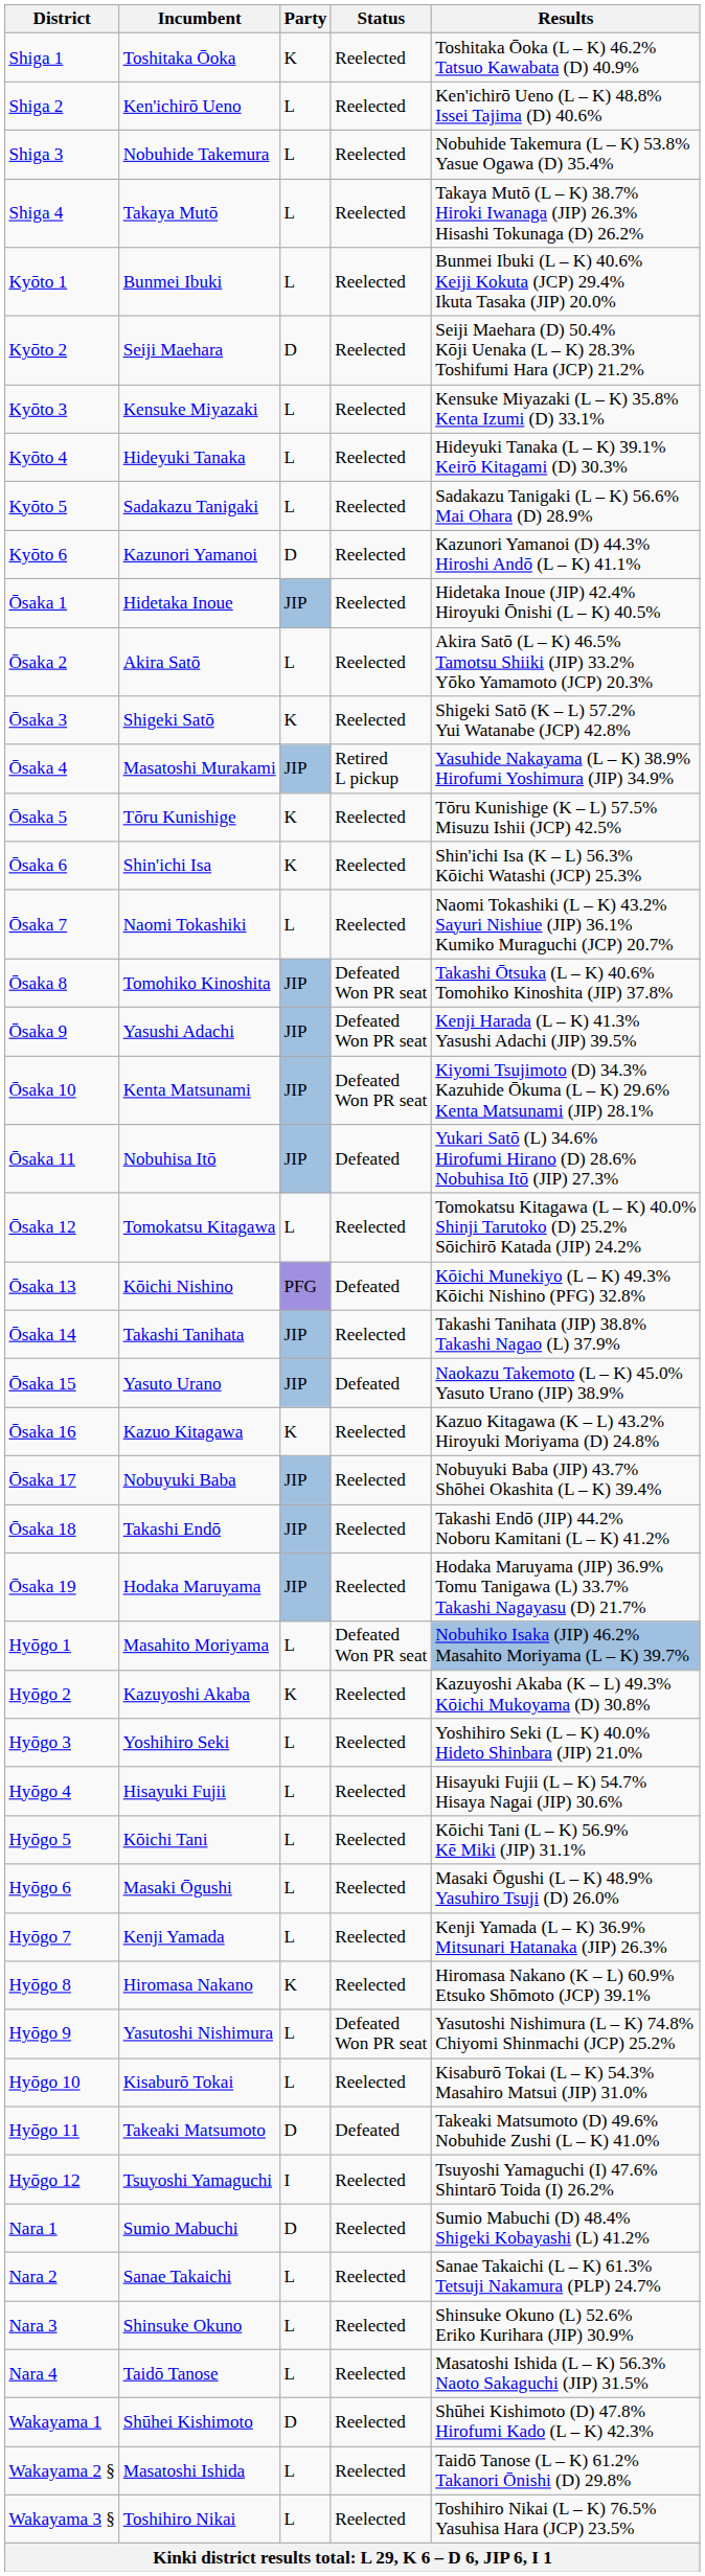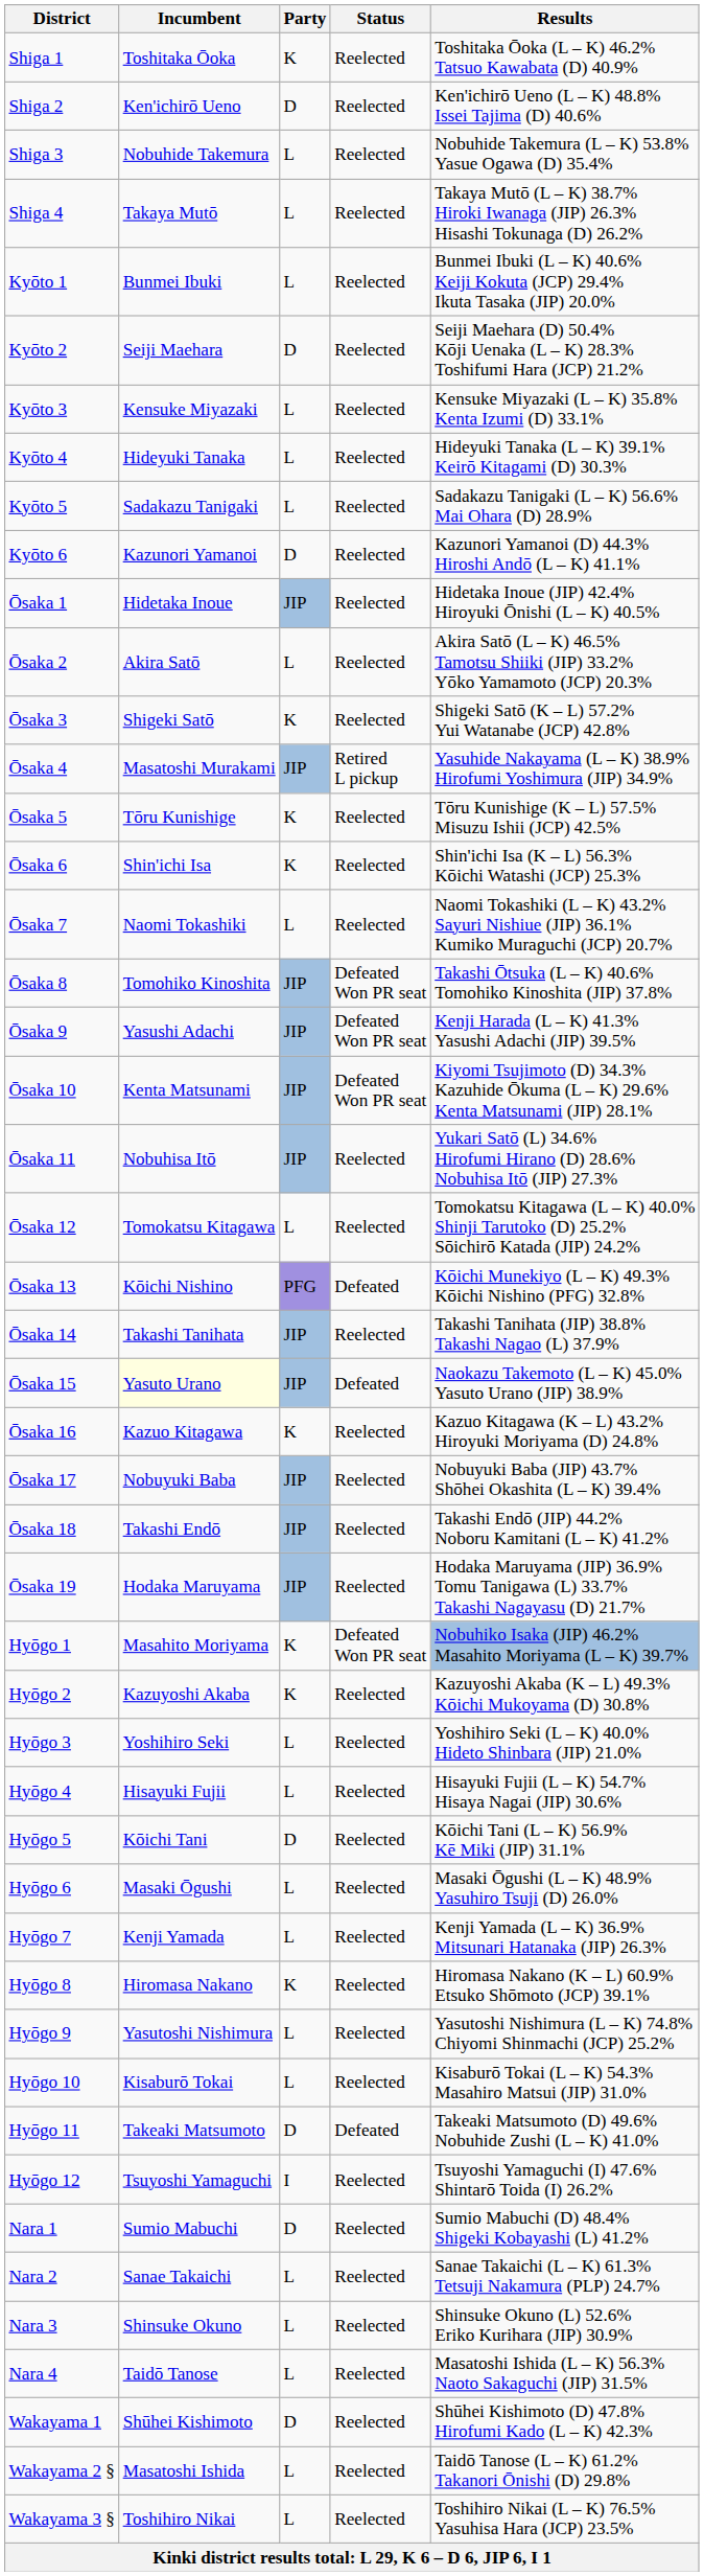 <table class="wikitable">
 <tr>
 <th>District</th>
 <th>Incumbent</th>
 <th>Party</th>
 <th>Status</th>
 <th>Results</th>
 </tr>
 <tr>
 <td><a href='#'>Shiga 1</a></td>
 <td><a href='#'>Toshitaka Ōoka</a></td>
 <td>K</td>
 <td>Reelected</td>
 <td>Toshitaka Ōoka (L – K) 46.2%<br><a href='#'>Tatsuo Kawabata</a> (D) 40.9%</td>
 </tr>
 <tr>
 <td><a href='#'>Shiga 2</a></td>
 <td><a href='#'>Ken'ichirō Ueno</a></td>
-<td>L</td>
+<td>D</td>
 <td>Reelected</td>
 <td>Ken'ichirō Ueno (L – K) 48.8%<br><a href='#'>Issei Tajima</a> (D) 40.6%</td>
 </tr>
 <tr>
 <td><a href='#'>Shiga 3</a></td>
 <td><a href='#'>Nobuhide Takemura</a></td>
 <td>L</td>
 <td>Reelected</td>
 <td>Nobuhide Takemura (L – K) 53.8%<br>Yasue Ogawa (D) 35.4%</td>
 </tr>
 <tr>
 <td><a href='#'>Shiga 4</a></td>
 <td><a href='#'>Takaya Mutō</a></td>
 <td>L</td>
 <td>Reelected</td>
 <td>Takaya Mutō (L – K) 38.7%<br><a href='#'>Hiroki Iwanaga</a> (JIP) 26.3%<br>Hisashi Tokunaga (D) 26.2%</td>
 </tr>
 <tr>
 <td><a href='#'>Kyōto 1</a></td>
 <td><a href='#'>Bunmei Ibuki</a></td>
 <td>L</td>
 <td>Reelected</td>
 <td>Bunmei Ibuki (L – K) 40.6%<br><a href='#'>Keiji Kokuta</a> (JCP) 29.4%<br>Ikuta Tasaka (JIP) 20.0%</td>
 </tr>
 <tr>
 <td><a href='#'>Kyōto 2</a></td>
 <td><a href='#'>Seiji Maehara</a></td>
 <td>D</td>
 <td>Reelected</td>
 <td>Seiji Maehara (D) 50.4%<br>Kōji Uenaka (L – K) 28.3%<br>Toshifumi Hara (JCP) 21.2%</td>
 </tr>
 <tr>
 <td><a href='#'>Kyōto 3</a></td>
 <td><a href='#'>Kensuke Miyazaki</a></td>
 <td>L</td>
 <td>Reelected</td>
 <td>Kensuke Miyazaki (L – K) 35.8%<br><a href='#'>Kenta Izumi</a> (D) 33.1%</td>
 </tr>
 <tr>
 <td><a href='#'>Kyōto 4</a></td>
 <td><a href='#'>Hideyuki Tanaka</a></td>
 <td>L</td>
 <td>Reelected</td>
 <td>Hideyuki Tanaka (L – K) 39.1%<br><a href='#'>Keirō Kitagami</a> (D) 30.3%</td>
 </tr>
 <tr>
 <td><a href='#'>Kyōto 5</a></td>
 <td><a href='#'>Sadakazu Tanigaki</a></td>
 <td>L</td>
 <td>Reelected</td>
 <td>Sadakazu Tanigaki (L – K) 56.6%<br><a href='#'>Mai Ohara</a> (D) 28.9%</td>
 </tr>
 <tr>
 <td><a href='#'>Kyōto 6</a></td>
 <td><a href='#'>Kazunori Yamanoi</a></td>
 <td>D</td>
 <td>Reelected</td>
 <td>Kazunori Yamanoi (D) 44.3%<br><a href='#'>Hiroshi Andō</a> (L – K) 41.1%</td>
 </tr>
 <tr>
 <td><a href='#'>Ōsaka 1</a></td>
 <td><a href='#'>Hidetaka Inoue</a></td>
 <td bgcolor="#A0C0E0">JIP</td>
 <td>Reelected</td>
 <td>Hidetaka Inoue (JIP) 42.4%<br>Hiroyuki Ōnishi (L – K) 40.5%</td>
 </tr>
 <tr>
 <td><a href='#'>Ōsaka 2</a></td>
 <td><a href='#'>Akira Satō</a></td>
 <td>L</td>
 <td>Reelected</td>
 <td>Akira Satō (L – K) 46.5%<br><a href='#'>Tamotsu Shiiki</a> (JIP) 33.2%<br>Yōko Yamamoto (JCP) 20.3%</td>
 </tr>
 <tr>
 <td><a href='#'>Ōsaka 3</a></td>
 <td><a href='#'>Shigeki Satō</a></td>
 <td>K</td>
 <td>Reelected</td>
 <td>Shigeki Satō (K – L) 57.2%<br>Yui Watanabe (JCP) 42.8%</td>
 </tr>
 <tr>
 <td><a href='#'>Ōsaka 4</a></td>
 <td><a href='#'>Masatoshi Murakami</a></td>
 <td bgcolor="#A0C0E0">JIP</td>
 <td>Retired<br>L pickup</td>
 <td><a href='#'>Yasuhide Nakayama</a> (L – K) 38.9%<br><a href='#'>Hirofumi Yoshimura</a> (JIP) 34.9%</td>
 </tr>
 <tr>
 <td><a href='#'>Ōsaka 5</a></td>
 <td><a href='#'>Tōru Kunishige</a></td>
 <td>K</td>
 <td>Reelected</td>
 <td>Tōru Kunishige (K – L) 57.5%<br>Misuzu Ishii (JCP) 42.5%</td>
 </tr>
 <tr>
 <td><a href='#'>Ōsaka 6</a></td>
 <td><a href='#'>Shin'ichi Isa</a></td>
 <td>K</td>
 <td>Reelected</td>
 <td>Shin'ichi Isa (K – L) 56.3%<br>Kōichi Watashi (JCP) 25.3%</td>
 </tr>
 <tr>
 <td><a href='#'>Ōsaka 7</a></td>
 <td><a href='#'>Naomi Tokashiki</a></td>
 <td>L</td>
 <td>Reelected</td>
 <td>Naomi Tokashiki (L – K) 43.2%<br><a href='#'>Sayuri Nishiue</a> (JIP) 36.1%<br>Kumiko Muraguchi (JCP) 20.7%</td>
 </tr>
 <tr>
 <td><a href='#'>Ōsaka 8</a></td>
 <td><a href='#'>Tomohiko Kinoshita</a></td>
 <td bgcolor="#A0C0E0">JIP</td>
 <td>Defeated<br>Won PR seat</td>
 <td><a href='#'>Takashi Ōtsuka</a> (L – K) 40.6%<br>Tomohiko Kinoshita (JIP) 37.8%</td>
 </tr>
 <tr>
 <td><a href='#'>Ōsaka 9</a></td>
 <td><a href='#'>Yasushi Adachi</a></td>
 <td bgcolor="#A0C0E0">JIP</td>
 <td>Defeated<br>Won PR seat</td>
 <td><a href='#'>Kenji Harada</a> (L – K) 41.3%<br>Yasushi Adachi (JIP) 39.5%</td>
 </tr>
 <tr>
 <td><a href='#'>Ōsaka 10</a></td>
 <td><a href='#'>Kenta Matsunami</a></td>
 <td bgcolor="#A0C0E0">JIP</td>
 <td>Defeated<br>Won PR seat</td>
 <td><a href='#'>Kiyomi Tsujimoto</a> (D) 34.3%<br>Kazuhide Ōkuma (L – K) 29.6%<br><a href='#'>Kenta Matsunami</a> (JIP) 28.1%</td>
 </tr>
 <tr>
 <td><a href='#'>Ōsaka 11</a></td>
 <td><a href='#'>Nobuhisa Itō</a></td>
 <td bgcolor="#A0C0E0">JIP</td>
-<td>Defeated</td>
+<td>Reelected</td>
 <td><a href='#'>Yukari Satō</a> (L) 34.6%<br><a href='#'>Hirofumi Hirano</a> (D) 28.6%<br><a href='#'>Nobuhisa Itō</a> (JIP) 27.3%</td>
 </tr>
 <tr>
 <td><a href='#'>Ōsaka 12</a></td>
 <td><a href='#'>Tomokatsu Kitagawa</a></td>
 <td>L</td>
 <td>Reelected</td>
 <td>Tomokatsu Kitagawa (L – K) 40.0%<br><a href='#'>Shinji Tarutoko</a> (D) 25.2%<br>Sōichirō Katada (JIP) 24.2%</td>
 </tr>
 <tr>
 <td><a href='#'>Ōsaka 13</a></td>
 <td><a href='#'>Kōichi Nishino</a></td>
 <td bgcolor="#A090E0">PFG</td>
 <td>Defeated</td>
 <td><a href='#'>Kōichi Munekiyo</a> (L – K) 49.3%<br>Kōichi Nishino (PFG) 32.8%</td>
 </tr>
 <tr>
 <td><a href='#'>Ōsaka 14</a></td>
 <td><a href='#'>Takashi Tanihata</a></td>
 <td bgcolor="#A0C0E0">JIP</td>
 <td>Reelected</td>
 <td>Takashi Tanihata (JIP) 38.8%<br><a href='#'>Takashi Nagao</a> (L) 37.9%</td>
 </tr>
 <tr>
 <td><a href='#'>Ōsaka 15</a></td>
-<td><a href='#'>Yasuto Urano</a></td>
+<td style="background: lightyellow;"><a href='#'>Yasuto Urano</a></td>
 <td bgcolor="#A0C0E0">JIP</td>
 <td>Defeated</td>
 <td><a href='#'>Naokazu Takemoto</a> (L – K) 45.0%<br>Yasuto Urano (JIP) 38.9%</td>
 </tr>
 <tr>
 <td><a href='#'>Ōsaka 16</a></td>
 <td><a href='#'>Kazuo Kitagawa</a></td>
 <td>K</td>
 <td>Reelected</td>
 <td>Kazuo Kitagawa (K – L) 43.2%<br>Hiroyuki Moriyama (D) 24.8%</td>
 </tr>
 <tr>
 <td><a href='#'>Ōsaka 17</a></td>
 <td><a href='#'>Nobuyuki Baba</a></td>
 <td bgcolor="#A0C0E0">JIP</td>
 <td>Reelected</td>
 <td>Nobuyuki Baba (JIP) 43.7%<br>Shōhei Okashita (L – K) 39.4%</td>
 </tr>
 <tr>
 <td><a href='#'>Ōsaka 18</a></td>
 <td><a href='#'>Takashi Endō</a></td>
 <td bgcolor="#A0C0E0">JIP</td>
 <td>Reelected</td>
 <td>Takashi Endō (JIP) 44.2%<br>Noboru Kamitani (L – K) 41.2%</td>
 </tr>
 <tr>
 <td><a href='#'>Ōsaka 19</a></td>
 <td><a href='#'>Hodaka Maruyama</a></td>
 <td bgcolor="#A0C0E0">JIP</td>
 <td>Reelected</td>
 <td>Hodaka Maruyama (JIP) 36.9%<br>Tomu Tanigawa (L) 33.7%<br><a href='#'>Takashi Nagayasu</a> (D) 21.7%</td>
 </tr>
 <tr>
 <td><a href='#'>Hyōgo 1</a></td>
 <td><a href='#'>Masahito Moriyama</a></td>
-<td>L</td>
+<td>K</td>
 <td>Defeated<br>Won PR seat</td>
 <td bgcolor="#A0C0E0"><a href='#'>Nobuhiko Isaka</a> (JIP) 46.2%<br>Masahito Moriyama (L – K) 39.7%</td>
 </tr>
 <tr>
 <td><a href='#'>Hyōgo 2</a></td>
 <td><a href='#'>Kazuyoshi Akaba</a></td>
 <td>K</td>
 <td>Reelected</td>
 <td>Kazuyoshi Akaba (K – L) 49.3%<br><a href='#'>Kōichi Mukoyama</a> (D) 30.8%</td>
 </tr>
 <tr>
 <td><a href='#'>Hyōgo 3</a></td>
 <td><a href='#'>Yoshihiro Seki</a></td>
 <td>L</td>
 <td>Reelected</td>
 <td>Yoshihiro Seki (L – K) 40.0%<br><a href='#'>Hideto Shinbara</a> (JIP) 21.0%</td>
 </tr>
 <tr>
 <td><a href='#'>Hyōgo 4</a></td>
 <td><a href='#'>Hisayuki Fujii</a></td>
 <td>L</td>
 <td>Reelected</td>
 <td>Hisayuki Fujii (L – K) 54.7%<br>Hisaya Nagai (JIP) 30.6%</td>
 </tr>
 <tr>
 <td><a href='#'>Hyōgo 5</a></td>
 <td><a href='#'>Kōichi Tani</a></td>
-<td>L</td>
+<td>D</td>
 <td>Reelected</td>
 <td>Kōichi Tani (L – K) 56.9%<br><a href='#'>Kē Miki</a> (JIP) 31.1%</td>
 </tr>
 <tr>
 <td><a href='#'>Hyōgo 6</a></td>
 <td><a href='#'>Masaki Ōgushi</a></td>
 <td>L</td>
 <td>Reelected</td>
 <td>Masaki Ōgushi (L – K) 48.9%<br><a href='#'>Yasuhiro Tsuji</a> (D) 26.0%</td>
 </tr>
 <tr>
 <td><a href='#'>Hyōgo 7</a></td>
 <td><a href='#'>Kenji Yamada</a></td>
 <td>L</td>
 <td>Reelected</td>
 <td>Kenji Yamada (L – K) 36.9%<br><a href='#'>Mitsunari Hatanaka</a> (JIP) 26.3%</td>
 </tr>
 <tr>
 <td><a href='#'>Hyōgo 8</a></td>
 <td><a href='#'>Hiromasa Nakano</a></td>
 <td>K</td>
 <td>Reelected</td>
 <td>Hiromasa Nakano (K – L) 60.9%<br>Etsuko Shōmoto (JCP) 39.1%</td>
 </tr>
 <tr>
 <td><a href='#'>Hyōgo 9</a></td>
 <td><a href='#'>Yasutoshi Nishimura</a></td>
 <td>L</td>
-<td>Defeated<br>Won PR seat</td>
+<td>Reelected</td>
 <td>Yasutoshi Nishimura (L – K) 74.8%<br>Chiyomi Shinmachi (JCP) 25.2%</td>
 </tr>
 <tr>
 <td><a href='#'>Hyōgo 10</a></td>
 <td><a href='#'>Kisaburō Tokai</a></td>
 <td>L</td>
 <td>Reelected</td>
 <td>Kisaburō Tokai (L – K) 54.3%<br>Masahiro Matsui (JIP) 31.0%</td>
 </tr>
 <tr>
 <td><a href='#'>Hyōgo 11</a></td>
 <td><a href='#'>Takeaki Matsumoto</a></td>
 <td>D</td>
 <td>Defeated</td>
 <td>Takeaki Matsumoto (D) 49.6%<br>Nobuhide Zushi (L – K) 41.0%</td>
 </tr>
 <tr>
 <td><a href='#'>Hyōgo 12</a></td>
 <td><a href='#'>Tsuyoshi Yamaguchi</a></td>
 <td>I</td>
 <td>Reelected</td>
 <td>Tsuyoshi Yamaguchi (I) 47.6%<br>Shintarō Toida (I) 26.2%</td>
 </tr>
 <tr>
 <td><a href='#'>Nara 1</a></td>
 <td><a href='#'>Sumio Mabuchi</a></td>
 <td>D</td>
 <td>Reelected</td>
 <td>Sumio Mabuchi (D) 48.4%<br><a href='#'>Shigeki Kobayashi</a> (L) 41.2%</td>
 </tr>
 <tr>
 <td><a href='#'>Nara 2</a></td>
 <td><a href='#'>Sanae Takaichi</a></td>
 <td>L</td>
 <td>Reelected</td>
 <td>Sanae Takaichi (L – K) 61.3%<br><a href='#'>Tetsuji Nakamura</a> (PLP) 24.7%</td>
 </tr>
 <tr>
 <td><a href='#'>Nara 3</a></td>
 <td><a href='#'>Shinsuke Okuno</a></td>
 <td>L</td>
 <td>Reelected</td>
 <td>Shinsuke Okuno (L) 52.6%<br>Eriko Kurihara (JIP) 30.9%</td>
 </tr>
 <tr>
 <td><a href='#'>Nara 4</a></td>
 <td><a href='#'>Taidō Tanose</a></td>
 <td>L</td>
 <td>Reelected</td>
 <td>Masatoshi Ishida (L – K) 56.3%<br><a href='#'>Naoto Sakaguchi</a> (JIP) 31.5%</td>
 </tr>
 <tr>
 <td><a href='#'>Wakayama 1</a></td>
 <td><a href='#'>Shūhei Kishimoto</a></td>
 <td>D</td>
 <td>Reelected</td>
 <td>Shūhei Kishimoto (D) 47.8%<br><a href='#'>Hirofumi Kado</a> (L – K) 42.3%</td>
 </tr>
 <tr>
 <td><a href='#'>Wakayama 2</a> §</td>
 <td><a href='#'>Masatoshi Ishida</a></td>
 <td>L</td>
 <td>Reelected</td>
 <td>Taidō Tanose (L – K) 61.2%<br><a href='#'>Takanori Ōnishi</a> (D) 29.8%</td>
 </tr>
 <tr>
 <td><a href='#'>Wakayama 3</a> §</td>
 <td><a href='#'>Toshihiro Nikai</a></td>
 <td>L</td>
 <td>Reelected</td>
 <td>Toshihiro Nikai (L – K) 76.5%<br>Yasuhisa Hara (JCP) 23.5%</td>
 </tr>
 <tr>
 <th colspan="5">Kinki district results total: L 29, K 6 – D 6, JIP 6, I 1</th>
 </tr>
 </table>
